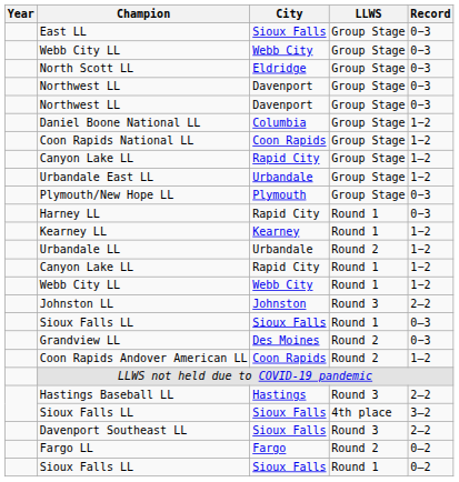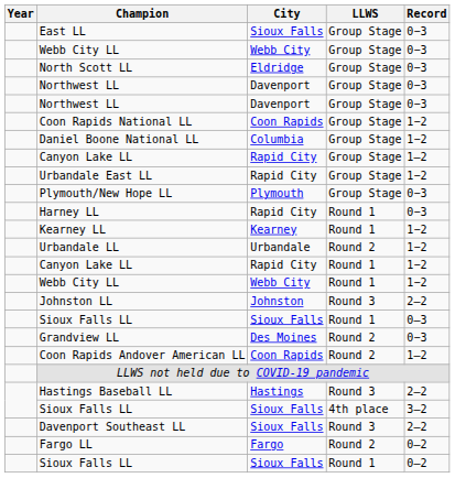 <table class="wikitable">
 <tr>
 <th>Year</th>
 <th>Champion</th>
 <th>City</th>
 <th>LLWS</th>
 <th>Record</th>
 </tr>
 <tr>
 <td></td>
 <td>East LL</td>
 <td> <a href='#'>Sioux Falls</a></td>
 <td>Group Stage</td>
 <td>0−3</td>
 </tr>
 <tr>
 <td></td>
 <td>Webb City LL</td>
 <td> <a href='#'>Webb City</a></td>
 <td>Group Stage</td>
 <td>0−3</td>
 </tr>
 <tr>
 <td></td>
 <td>North Scott LL</td>
 <td> <a href='#'>Eldridge</a></td>
 <td>Group Stage</td>
 <td>0−3</td>
 </tr>
 <tr>
 <td></td>
 <td>Northwest LL</td>
 <td> Davenport</td>
 <td>Group Stage</td>
 <td>0−3</td>
 </tr>
 <tr>
 <td></td>
 <td>Northwest LL</td>
 <td> Davenport</td>
 <td>Group Stage</td>
 <td>0−3</td>
 </tr>
 <tr>
 <td></td>
-<td>Daniel Boone National LL</td>
-<td> <a href='#'>Columbia</a></td>
+<td>Coon Rapids National LL</td>
+<td> <a href='#'>Coon Rapids</a></td>
 <td>Group Stage</td>
 <td>1−2</td>
 </tr>
 <tr>
 <td></td>
-<td>Coon Rapids National LL</td>
-<td> <a href='#'>Coon Rapids</a></td>
+<td>Daniel Boone National LL</td>
+<td> <a href='#'>Columbia</a></td>
 <td>Group Stage</td>
 <td>1−2</td>
 </tr>
 <tr>
 <td></td>
 <td>Canyon Lake LL</td>
 <td> <a href='#'>Rapid City</a></td>
 <td>Group Stage</td>
 <td>1–2</td>
 </tr>
 <tr>
 <td></td>
 <td>Urbandale East LL</td>
-<td> <a href='#'>Urbandale</a></td>
+<td> Rapid City</td>
 <td>Group Stage</td>
 <td>1−2</td>
 </tr>
 <tr>
 <td></td>
 <td>Plymouth/New Hope LL</td>
 <td> <a href='#'>Plymouth</a></td>
 <td>Group Stage</td>
 <td>0−3</td>
 </tr>
 <tr>
 <td></td>
 <td>Harney LL</td>
 <td> Rapid City</td>
 <td>Round 1</td>
 <td>0−3</td>
 </tr>
 <tr>
 <td></td>
 <td>Kearney LL</td>
 <td> <a href='#'>Kearney</a></td>
 <td>Round 1</td>
 <td>1−2</td>
 </tr>
 <tr>
 <td></td>
 <td>Urbandale LL</td>
 <td> Urbandale</td>
 <td>Round 2</td>
 <td>1−2</td>
 </tr>
 <tr>
 <td></td>
 <td>Canyon Lake LL</td>
 <td> Rapid City</td>
 <td>Round 1</td>
 <td>1−2</td>
 </tr>
 <tr>
 <td></td>
 <td>Webb City LL</td>
 <td> <a href='#'>Webb City</a></td>
 <td>Round 1</td>
 <td>1−2</td>
 </tr>
 <tr>
 <td></td>
 <td>Johnston LL</td>
 <td> <a href='#'>Johnston</a></td>
 <td>Round 3</td>
 <td>2–2</td>
 </tr>
 <tr>
 <td></td>
 <td>Sioux Falls LL</td>
 <td> <a href='#'>Sioux Falls</a></td>
 <td>Round 1</td>
 <td>0–3</td>
 </tr>
 <tr>
 <td></td>
 <td>Grandview LL</td>
 <td> <a href='#'>Des Moines</a></td>
 <td>Round 2</td>
 <td>0−3</td>
 </tr>
 <tr>
 <td></td>
 <td>Coon Rapids Andover American LL</td>
 <td> <a href='#'>Coon Rapids</a></td>
 <td>Round 2</td>
 <td>1–2</td>
 </tr>
 <tr>
 <td></td>
 <td colspan=4 style="background:#e3e3e3;" align=center><em>LLWS not held due to <a href='#'>COVID-19 pandemic</a></em></td>
 </tr>
 <tr>
 <td rowspan="2"></td>
 <td>Hastings Baseball LL</td>
 <td> <a href='#'>Hastings</a></td>
 <td>Round 3</td>
 <td>2–2</td>
 </tr>
 <tr>
 <td>Sioux Falls LL</td>
 <td> <a href='#'>Sioux Falls</a></td>
 <td>4th place</td>
 <td>3–2</td>
 </tr>
 <tr>
 <td></td>
 <td>Davenport Southeast LL</td>
 <td> <a href='#'>Sioux Falls</a></td>
 <td>Round 3</td>
 <td>2–2</td>
 </tr>
 <tr>
 <td></td>
 <td>Fargo LL</td>
 <td> <a href='#'>Fargo</a></td>
 <td>Round 2</td>
 <td>0–2</td>
 </tr>
 <tr>
 <td></td>
 <td>Sioux Falls LL</td>
 <td> <a href='#'>Sioux Falls</a></td>
 <td>Round 1</td>
 <td>0–2</td>
 </tr>
 </table>
